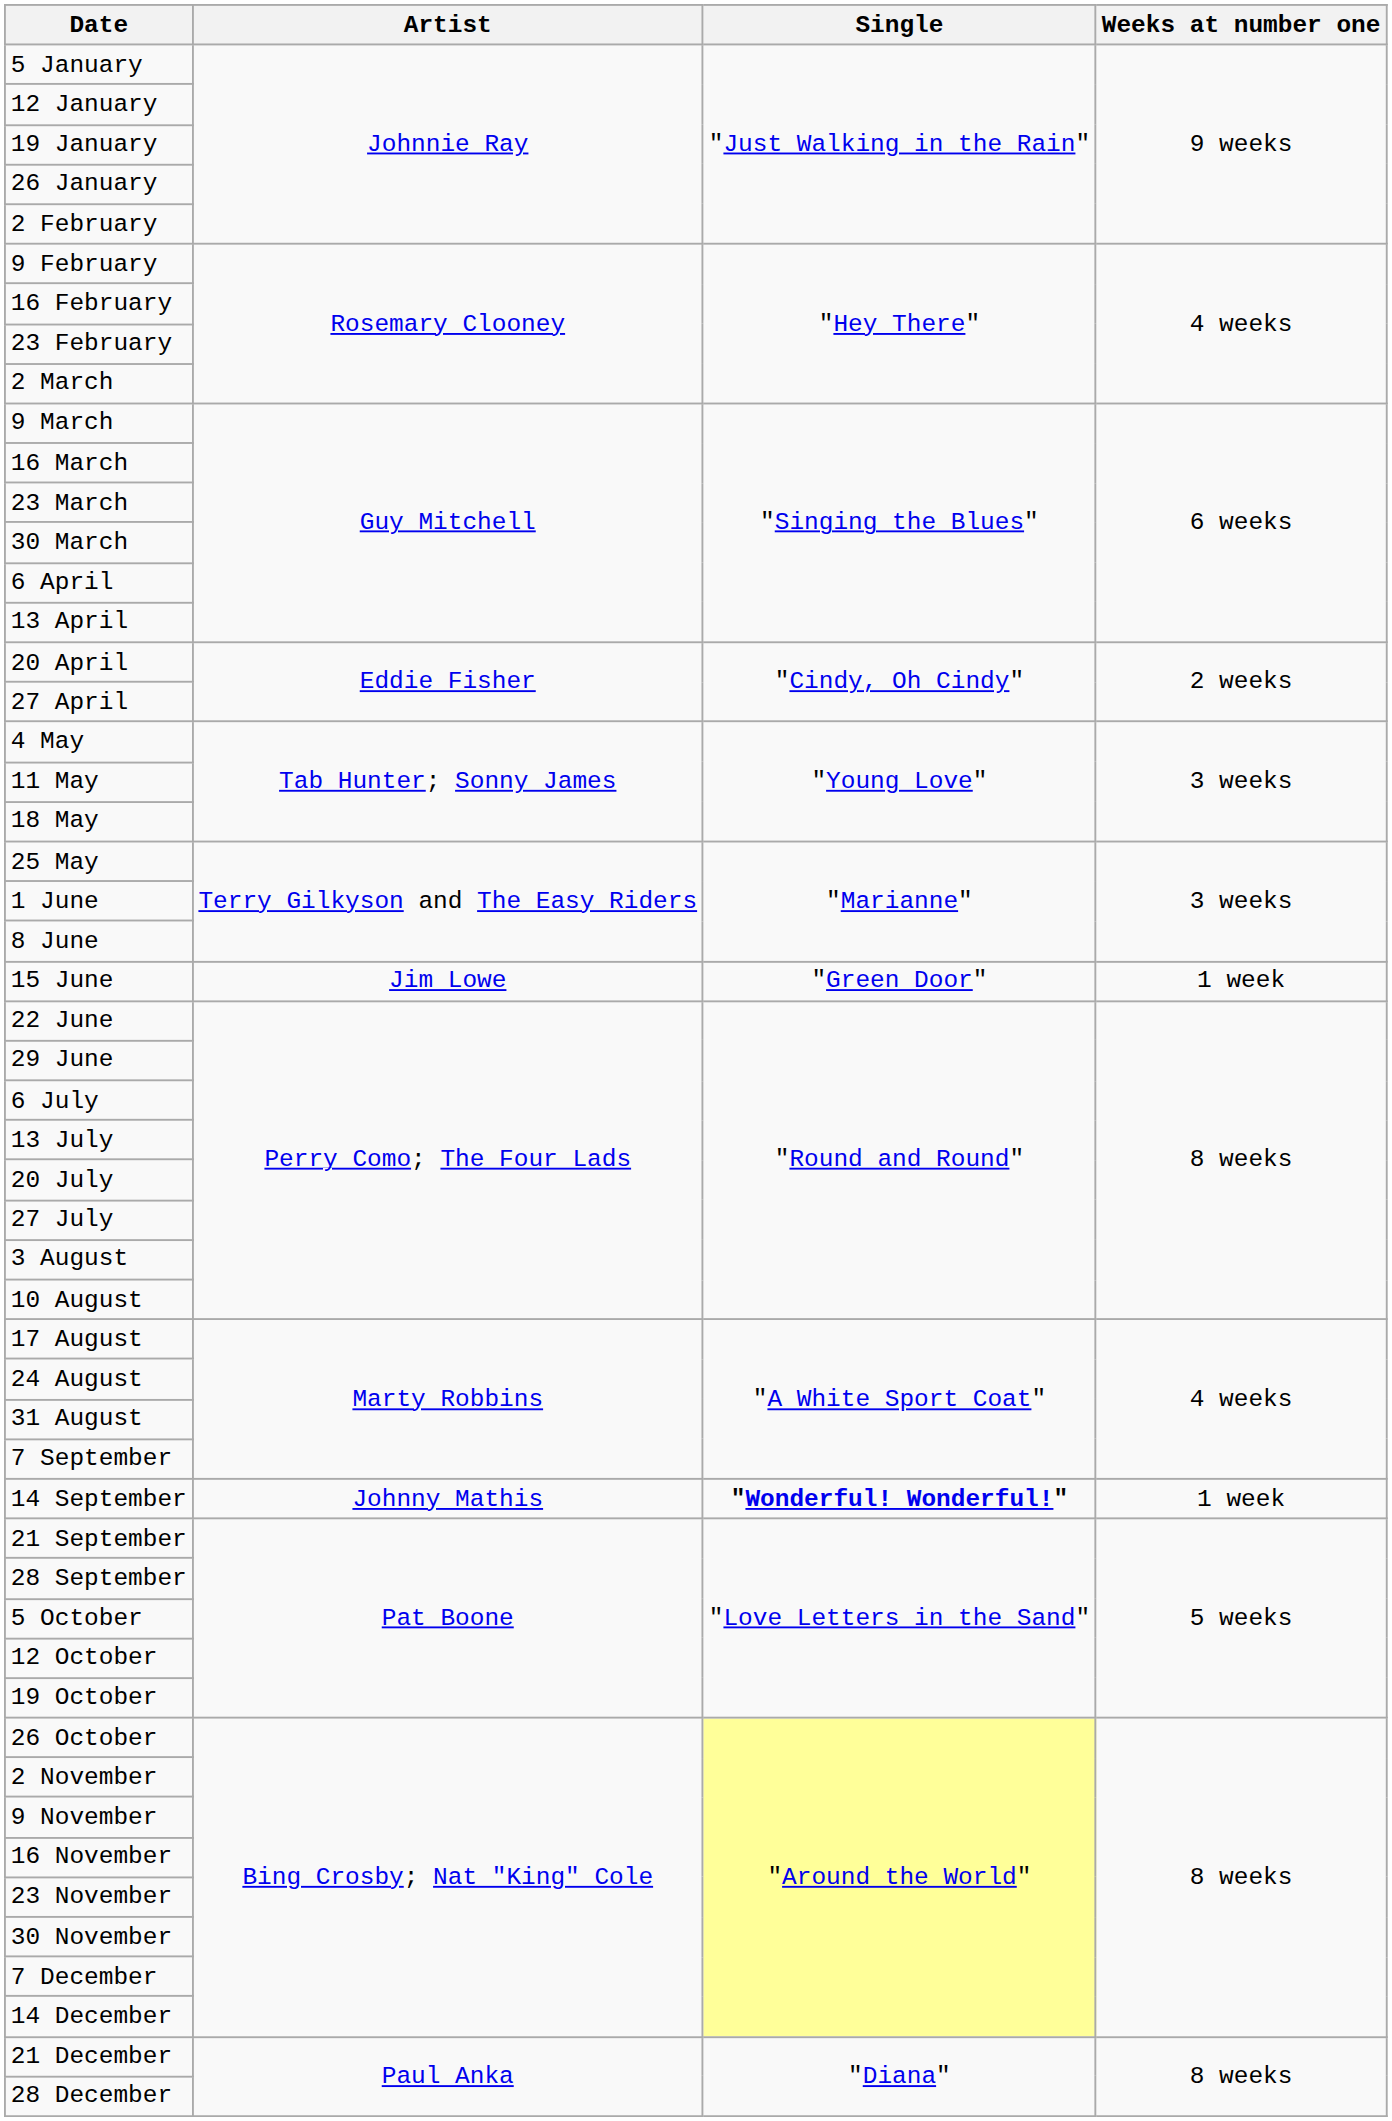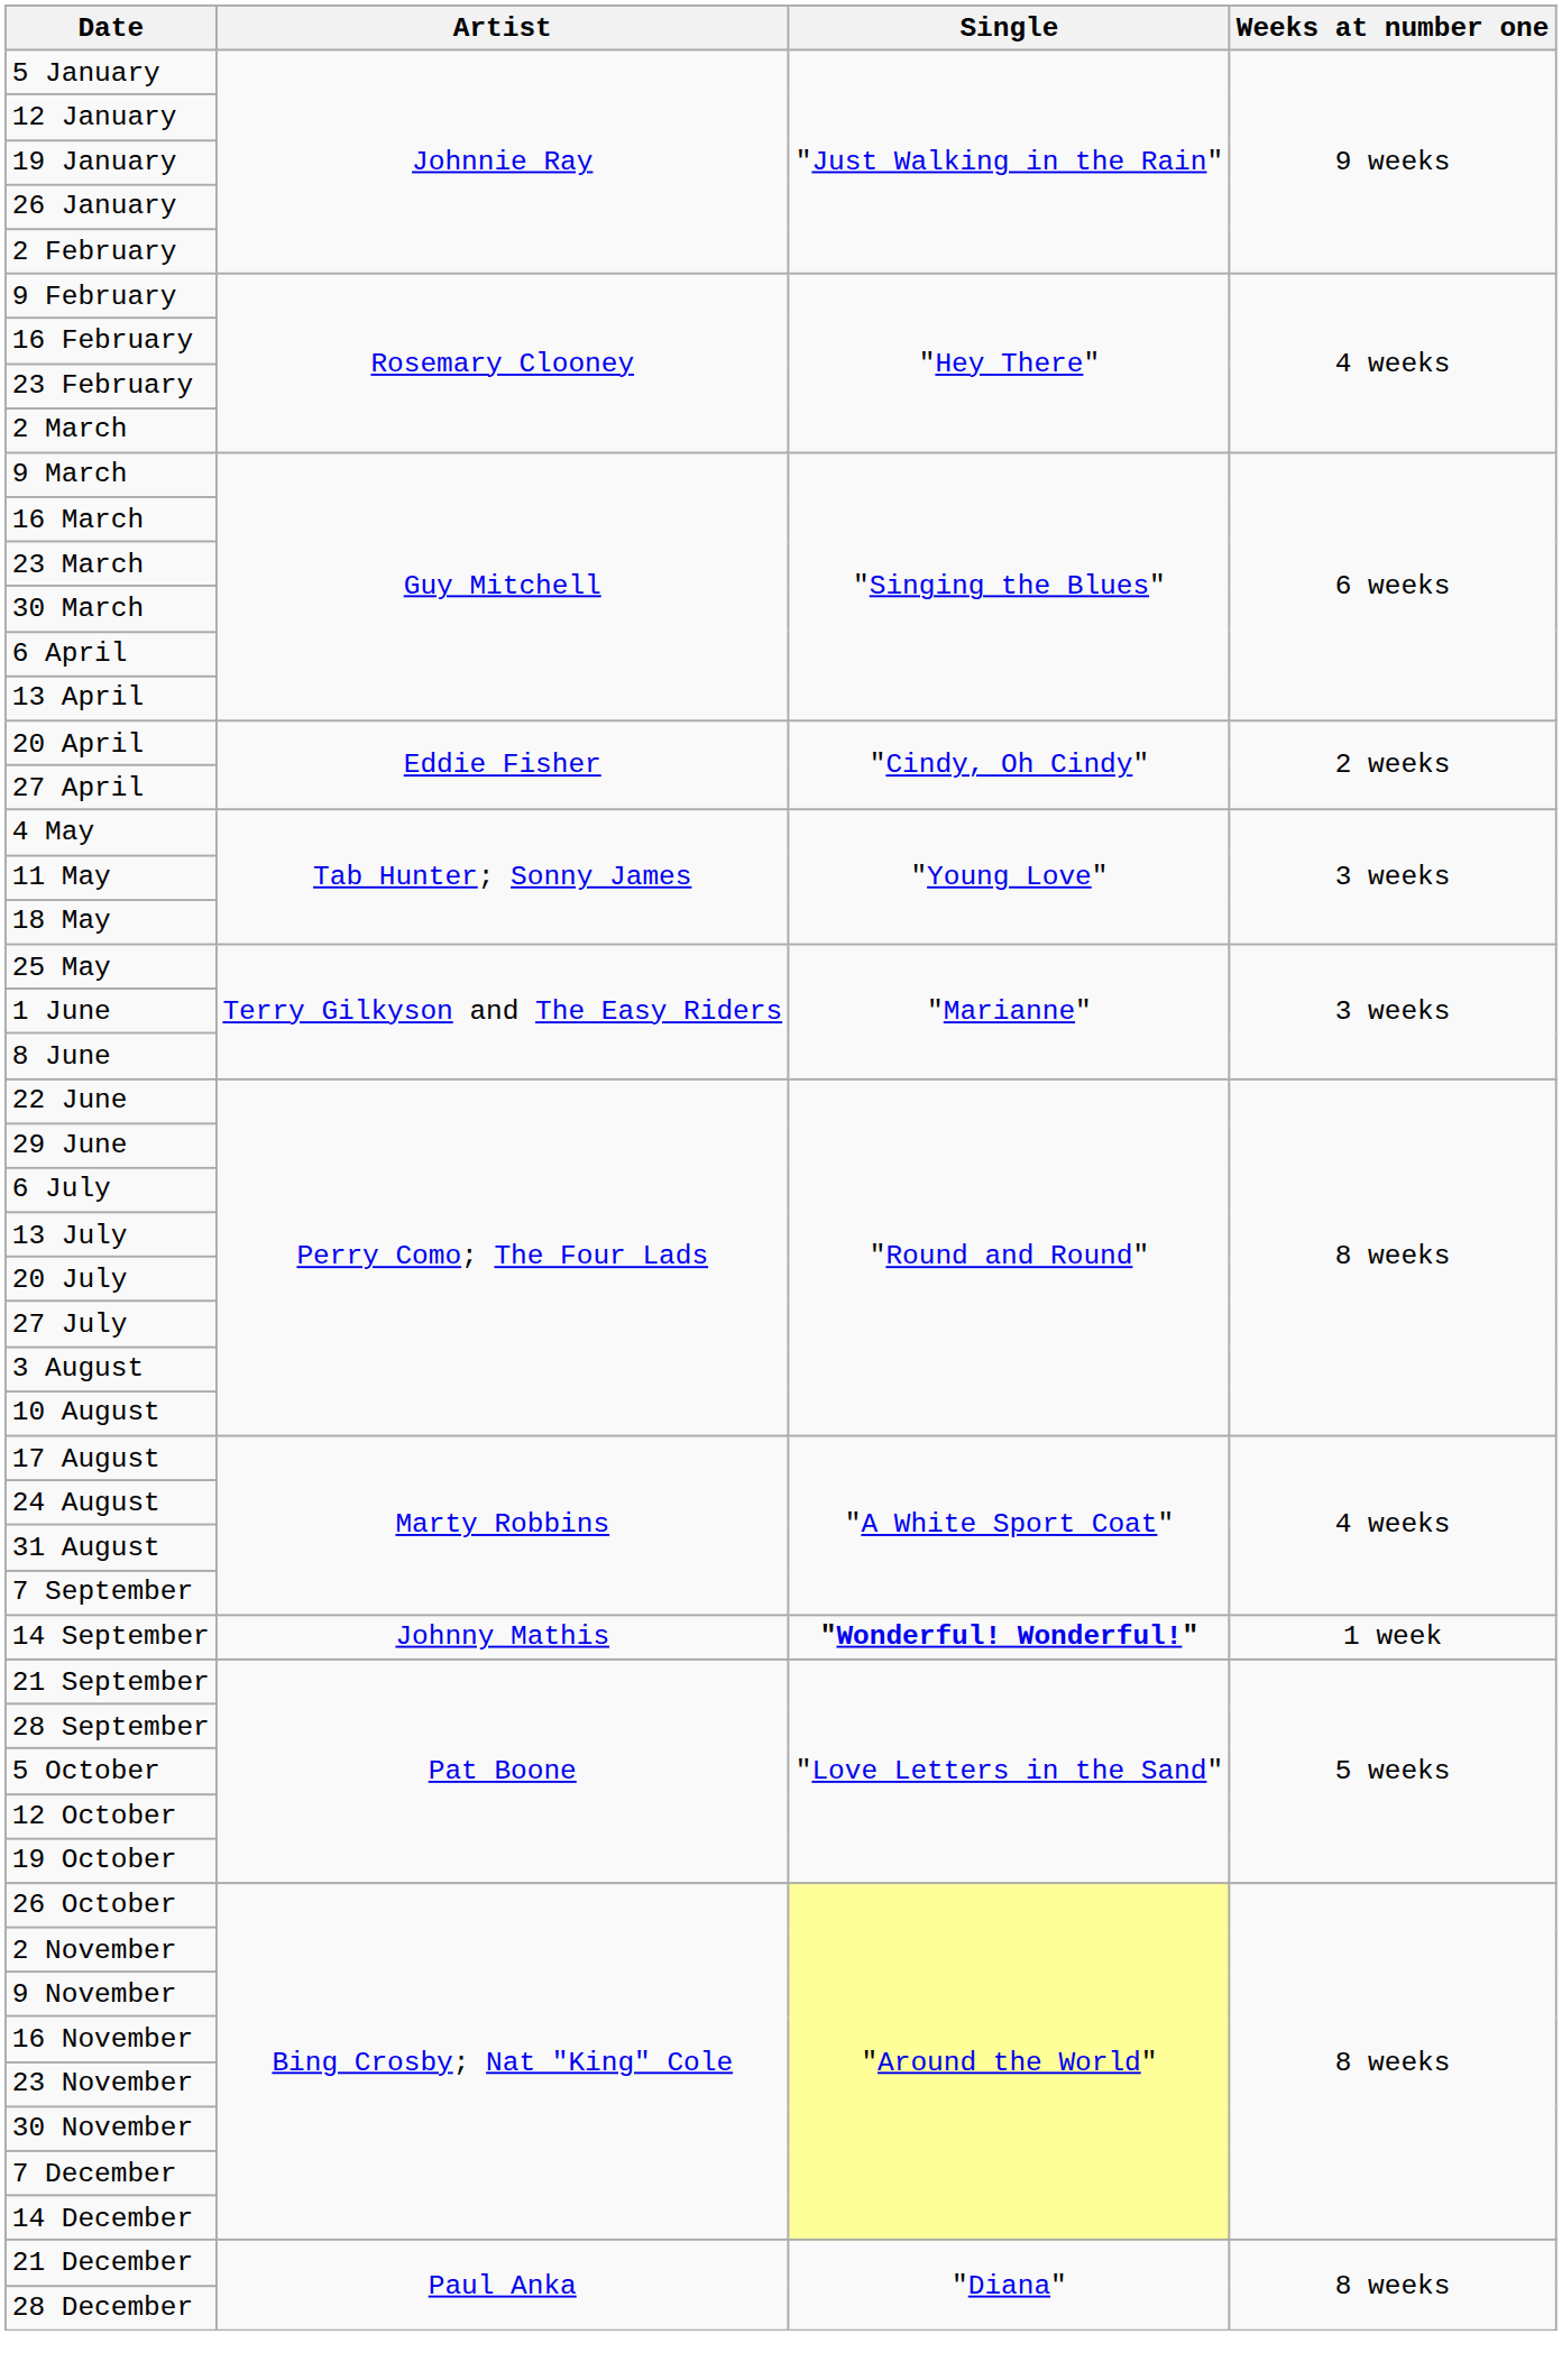 <table class="wikitable">
 <tr>
 <th>Date</th>
 <th>Artist</th>
 <th>Single</th>
 <th>Weeks at number one</th>
 </tr>
 <tr>
 <td>5 January</td>
 <td rowspan=5 align="center"><a href='#'>Johnnie Ray</a></td>
 <td rowspan=5 align="center">"<a href='#'>Just Walking in the Rain</a>"</td>
 <td rowspan=5 align="center">9 weeks</td>
 </tr>
 <tr>
 <td>12 January</td>
 </tr>
 <tr>
 <td>19 January</td>
 </tr>
 <tr>
 <td>26 January</td>
 </tr>
 <tr>
 <td>2 February</td>
 </tr>
 <tr>
 <td>9 February</td>
 <td rowspan=4 align="center"><a href='#'>Rosemary Clooney</a></td>
 <td rowspan=4 align="center">"<a href='#'>Hey There</a>"</td>
 <td rowspan=4 align="center">4 weeks</td>
 </tr>
 <tr>
 <td>16 February</td>
 </tr>
 <tr>
 <td>23 February</td>
 </tr>
 <tr>
 <td>2 March</td>
 </tr>
 <tr>
 <td>9 March</td>
 <td rowspan=6 align="center"><a href='#'>Guy Mitchell</a></td>
 <td rowspan=6 align="center">"<a href='#'>Singing the Blues</a>"</td>
 <td rowspan=6 align="center">6 weeks</td>
 </tr>
 <tr>
 <td>16 March</td>
 </tr>
 <tr>
 <td>23 March</td>
 </tr>
 <tr>
 <td>30 March</td>
 </tr>
 <tr>
 <td>6 April</td>
 </tr>
 <tr>
 <td>13 April</td>
 </tr>
 <tr>
 <td>20 April</td>
 <td rowspan=2 align="center"><a href='#'>Eddie Fisher</a></td>
 <td rowspan=2 align="center">"<a href='#'>Cindy, Oh Cindy</a>"</td>
 <td rowspan=2 align="center">2 weeks</td>
 </tr>
 <tr>
 <td>27 April</td>
 </tr>
 <tr>
 <td>4 May</td>
 <td rowspan=3 align="center"><a href='#'>Tab Hunter</a>; <a href='#'>Sonny James</a></td>
 <td rowspan=3 align="center">"<a href='#'>Young Love</a>"</td>
 <td rowspan=3 align="center">3 weeks</td>
 </tr>
 <tr>
 <td>11 May</td>
 </tr>
 <tr>
 <td>18 May</td>
 </tr>
 <tr>
 <td>25 May</td>
 <td rowspan=3 align="center"><a href='#'>Terry Gilkyson</a> and <a href='#'>The Easy Riders</a></td>
 <td rowspan=3 align="center">"<a href='#'>Marianne</a>"</td>
 <td rowspan=3 align="center">3 weeks</td>
 </tr>
 <tr>
 <td>1 June</td>
 </tr>
 <tr>
 <td>8 June</td>
-</tr>
-<tr>
-<td>15 June</td>
-<td align="center"><a href='#'>Jim Lowe</a></td>
-<td align="center">"<a href='#'>Green Door</a>"</td>
-<td align="center">1 week</td>
 </tr>
 <tr>
 <td>22 June</td>
 <td rowspan=8 align="center"><a href='#'>Perry Como</a>; <a href='#'>The Four Lads</a></td>
 <td rowspan=8 align="center">"<a href='#'>Round and Round</a>"</td>
 <td rowspan=8 align="center">8 weeks</td>
 </tr>
 <tr>
 <td>29 June</td>
 </tr>
 <tr>
 <td>6 July</td>
 </tr>
 <tr>
 <td>13 July</td>
 </tr>
 <tr>
 <td>20 July</td>
 </tr>
 <tr>
 <td>27 July</td>
 </tr>
 <tr>
 <td>3 August</td>
 </tr>
 <tr>
 <td>10 August</td>
 </tr>
 <tr>
 <td>17 August</td>
 <td rowspan=4 align="center"><a href='#'>Marty Robbins</a></td>
 <td rowspan=4 align="center">"<a href='#'>A White Sport Coat</a>"</td>
 <td rowspan=4 align="center">4 weeks</td>
 </tr>
 <tr>
 <td>24 August</td>
 </tr>
 <tr>
 <td>31 August</td>
 </tr>
 <tr>
 <td>7 September</td>
 </tr>
 <tr>
 <td>14 September</td>
 <td align="center"><a href='#'>Johnny Mathis</a></td>
 <td align="center"><strong>"<a href='#'>Wonderful! Wonderful!</a>"</strong></td>
 <td align="center">1 week</td>
 </tr>
 <tr>
 <td>21 September</td>
 <td rowspan=5 align="center"><a href='#'>Pat Boone</a></td>
 <td rowspan=5 align="center">"<a href='#'>Love Letters in the Sand</a>"</td>
 <td rowspan=5 align="center">5 weeks</td>
 </tr>
 <tr>
 <td>28 September</td>
 </tr>
 <tr>
 <td>5 October</td>
 </tr>
 <tr>
 <td>12 October</td>
 </tr>
 <tr>
 <td>19 October</td>
 </tr>
 <tr>
 <td>26 October</td>
 <td rowspan=8 align="center"><a href='#'>Bing Crosby</a>; <a href='#'>Nat "King" Cole</a></td>
 <td bgcolor=#FFFF99 rowspan=8 align="center">"<a href='#'>Around the World</a>"</td>
 <td rowspan=8 align="center">8 weeks</td>
 </tr>
 <tr>
 <td>2 November</td>
 </tr>
 <tr>
 <td>9 November</td>
 </tr>
 <tr>
 <td>16 November</td>
 </tr>
 <tr>
 <td>23 November</td>
 </tr>
 <tr>
 <td>30 November</td>
 </tr>
 <tr>
 <td>7 December</td>
 </tr>
 <tr>
 <td>14 December</td>
 </tr>
 <tr>
 <td>21 December</td>
 <td rowspan=2 align="center"><a href='#'>Paul Anka</a></td>
 <td rowspan=2 align="center">"<a href='#'>Diana</a>"</td>
 <td rowspan=2 align="center">8 weeks</td>
 </tr>
 <tr>
 <td>28 December</td>
 </tr>
 </table>
